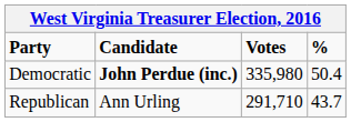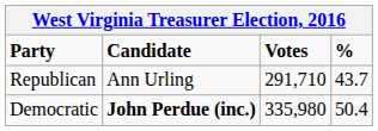 <table class="wikitable">
 <tr>
 <th colspan="4"><a href='#'>West Virginia Treasurer Election, 2016</a></th>
 </tr>
 <tr>
 <td><strong>Party</strong></td>
 <td><strong>Candidate</strong></td>
 <td><strong>Votes</strong></td>
 <td><strong>%</strong></td>
 </tr>
 <tr>
+<td>Republican</td>
+<td>Ann Urling</td>
+<td>291,710</td>
+<td>43.7</td>
+</tr>
+<tr>
 <td>Democratic</td>
 <td><strong>John Perdue (inc.)</strong></td>
 <td>335,980</td>
 <td>50.4</td>
 </tr>
-<tr>
-<td>Republican</td>
-<td>Ann Urling</td>
-<td>291,710</td>
-<td>43.7</td>
-</tr>
 </table>
